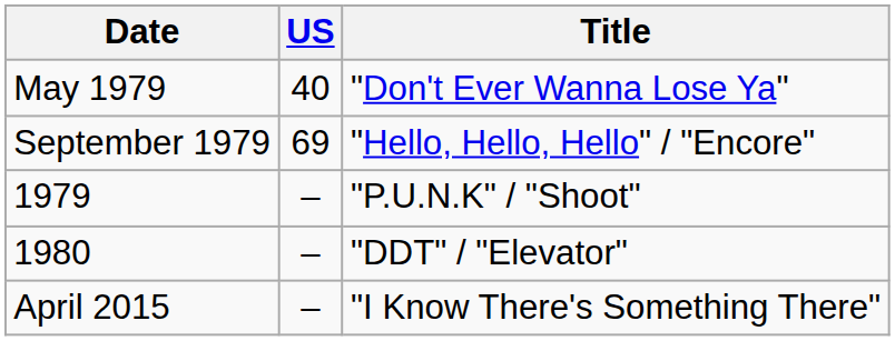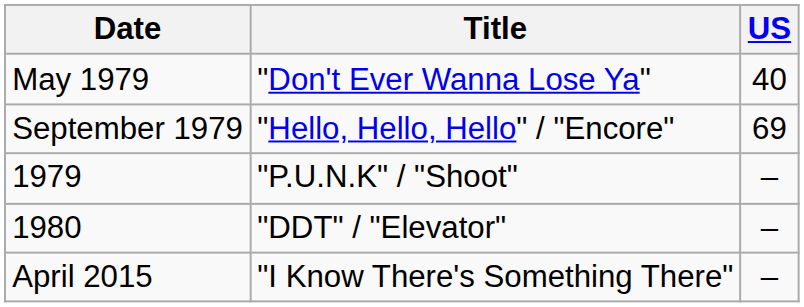 <table class="wikitable sortable">
 <tr>
 <th align="left" valign="center">Date</th>
+<th align="left" valign="center">Title</th>
 <th align="center" valign="center"><a href='#'>US</a></th>
-<th align="left" valign="center">Title</th>
 </tr>
 <tr>
 <td align="left" valign="center">May 1979</td>
+<td align="left" valign="center">"<a href='#'>Don't Ever Wanna Lose Ya</a>"</td>
 <td align="center" valign="center">40</td>
-<td align="left" valign="center">"<a href='#'>Don't Ever Wanna Lose Ya</a>"</td>
 </tr>
 <tr>
 <td align="left" valign="center">September 1979</td>
+<td align="left" valign="center">"<a href='#'>Hello, Hello, Hello</a>" / "Encore"</td>
 <td align="center" valign="center">69</td>
-<td align="left" valign="center">"<a href='#'>Hello, Hello, Hello</a>" / "Encore"</td>
 </tr>
 <tr>
 <td align="left" valign="center">1979</td>
+<td align="left" valign="center">"P.U.N.K" / "Shoot"</td>
 <td align="center" valign="center">–</td>
-<td align="left" valign="center">"P.U.N.K" / "Shoot"</td>
 </tr>
 <tr>
 <td align="left" valign="center">1980</td>
+<td align="left" valign="center">"DDT" / "Elevator"</td>
 <td align="center" valign="center">–</td>
-<td align="left" valign="center">"DDT" / "Elevator"</td>
 </tr>
 <tr>
 <td align="left" valign="center">April 2015</td>
+<td align="left" valign="center">"I Know There's Something There"</td>
 <td align="center" valign="center">–</td>
-<td align="left" valign="center">"I Know There's Something There"</td>
 </tr>
 </table>
